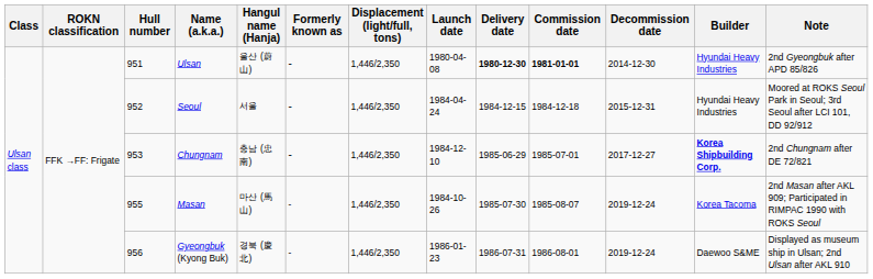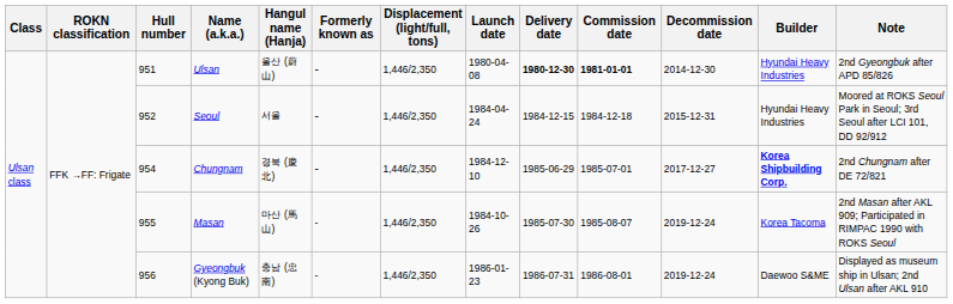 <table class="wikitable">
 <tr>
 <th>Class</th>
 <th>ROKN classification</th>
 <th>Hull number</th>
 <th>Name (a.k.a.)</th>
 <th>Hangul name<br>(Hanja)</th>
 <th>Formerly known as</th>
 <th>Displacement<br>(light/full, tons)</th>
 <th>Launch date</th>
 <th>Delivery date</th>
 <th>Commission date</th>
 <th>Decommission date</th>
 <th>Builder</th>
 <th>Note</th>
 </tr>
 <tr>
 <td rowspan="5"><small><a href='#'><em>Ulsan</em> clas</a></small><small></small><small><a href='#'>s</a></small><small></small><small></small><small></small></td>
 <td rowspan="5"><small>FFK →FF: Frigate</small></td>
 <td><small>951</small></td>
 <td><em><small><a href='#'>Ulsan</a></small></em></td>
 <td><small>울산 (蔚山)</small></td>
 <td>-</td>
 <td><small>1,446/2,350</small></td>
 <td><small>1980-04-08</small></td>
 <td><strong><small>1980-12-30</small></strong></td>
 <td><strong><small>1981-01-01</small></strong></td>
 <td><small>2014-12-30</small></td>
 <td><a href='#'><small>Hyundai Heavy Industries</small></a></td>
 <td><small>2nd <em>Gyeongbuk</em> after APD 85/826</small></td>
 </tr>
 <tr>
 <td><small>952</small></td>
 <td><em><small><a href='#'>Seoul</a></small></em></td>
 <td><small>서울</small></td>
 <td>-</td>
 <td><small>1,446/2,350</small></td>
 <td><small>1984-04-24</small></td>
 <td><small>1984-12-15</small></td>
 <td><small>1984-12-18</small></td>
 <td><small>2015-12-31</small></td>
 <td><small>Hyundai Heavy Industries</small></td>
 <td><small>Moored at ROKS <em>Seoul</em> Park in Seoul; 3rd Seoul after LCI 101, DD 92/912</small></td>
 </tr>
 <tr>
-<td><small>953</small></td>
+<td><small>954</small></td>
 <td><em><small><a href='#'>Chungnam</a></small></em></td>
-<td><small>충남 (忠南)</small></td>
+<td><small>경북 (慶北)</small></td>
 <td>-</td>
 <td><small>1,446/2,350</small></td>
 <td><small>1984-12-10</small></td>
 <td><small>1985-06-29</small></td>
 <td><small>1985-07-01</small></td>
 <td><small>2017-12-27</small></td>
 <td><strong><a href='#'><small>Korea Shipbuilding Corp.</small></a></strong></td>
 <td><small>2nd <em>Chungnam</em> after DE 72/821</small></td>
 </tr>
 <tr>
 <td><small>955</small></td>
 <td><small><em><a href='#'>Masan</a></em></small></td>
 <td><small>마산 (馬山)</small></td>
 <td><small>-</small></td>
 <td><small>1,446/2,350</small></td>
 <td><small>1984-10-26</small></td>
 <td><small>1985-07-30</small></td>
 <td><small>1985-08-07</small></td>
 <td><small>2019-12-24</small></td>
 <td><a href='#'><small>Korea Tacoma</small></a></td>
 <td><small>2nd <em>Masan</em> after AKL 909; Participated in RIMPAC 1990 with ROKS <em>Seoul</em></small></td>
 </tr>
 <tr>
 <td><small>956</small></td>
 <td><small><em><a href='#'>Gyeongbuk</a></em> (Kyong Buk)</small></td>
-<td><small>경북 (慶北)</small></td>
+<td><small>충남 (忠南)</small></td>
 <td><small>-</small></td>
 <td><small>1,446/2,350</small></td>
 <td><small>1986-01-23</small></td>
 <td><small>1986-07-31</small></td>
 <td><small>1986-08-01</small></td>
 <td><small>2019-12-24</small></td>
 <td><small>Daewoo S&ME</small></td>
 <td><small>Displayed as museum ship in Ulsan; 2nd <em>Ulsan</em> after AKL 910</small></td>
 </tr>
 </table>
